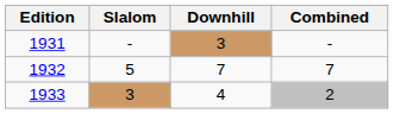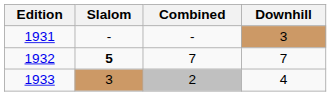 <table class="wikitable" width=30% style="font-size:100%; text-align:center;">
 <tr>
 <th>Edition</th>
 <th>Slalom</th>
+<th>Combined</th>
 <th>Downhill</th>
-<th>Combined</th>
 </tr>
 <tr>
 <td><a href='#'>1931</a></td>
 <td>-</td>
+<td>-</td>
 <td bgcolor=cc9966>3</td>
-<td>-</td>
 </tr>
 <tr>
 <td><a href='#'>1932</a></td>
-<td>5</td>
+<td><strong>5</strong></td>
 <td>7</td>
 <td>7</td>
 </tr>
 <tr>
 <td><a href='#'>1933</a></td>
 <td bgcolor=cc9966>3</td>
+<td bgcolor=silver>2</td>
 <td>4</td>
-<td bgcolor=silver>2</td>
 </tr>
 </table>
